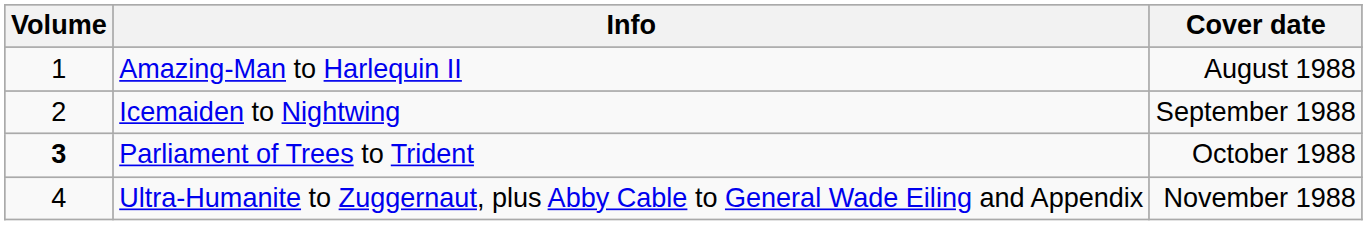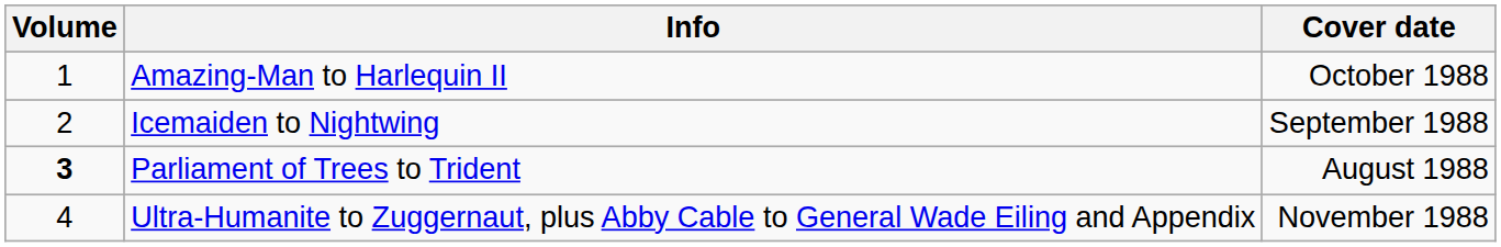 <table class="wikitable">
 <tr>
 <th>Volume</th>
 <th>Info</th>
 <th>Cover date</th>
 </tr>
 <tr style="text-align:center;">
 <td>1</td>
 <td align="left"><a href='#'>Amazing-Man</a> to <a href='#'>Harlequin II</a></td>
-<td align="right">August 1988</td>
+<td align="right">October 1988</td>
 </tr>
 <tr style="text-align:center;">
 <td>2</td>
 <td align="left"><a href='#'>Icemaiden</a> to <a href='#'>Nightwing</a></td>
 <td align="right">September 1988</td>
 </tr>
 <tr style="text-align:center;">
 <td><strong>3</strong></td>
 <td align="left"><a href='#'>Parliament of Trees</a> to <a href='#'>Trident</a></td>
-<td align="right">October 1988</td>
+<td align="right">August 1988</td>
 </tr>
 <tr style="text-align:center;">
 <td>4</td>
 <td align="left"><a href='#'>Ultra-Humanite</a> to <a href='#'>Zuggernaut</a>, plus <a href='#'>Abby Cable</a> to <a href='#'>General Wade Eiling</a> and Appendix</td>
 <td align="right">November 1988</td>
 </tr>
 </table>
